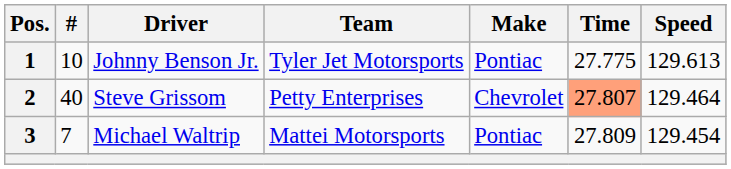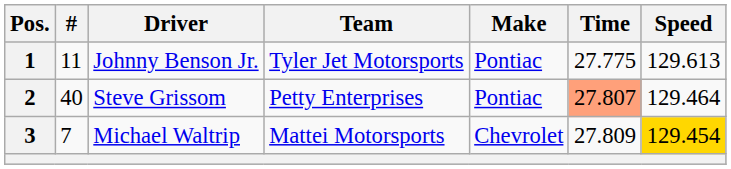 <table class="wikitable" style="font-size:95%">
 <tr>
 <th>Pos.</th>
 <th>#</th>
 <th>Driver</th>
 <th>Team</th>
 <th>Make</th>
 <th>Time</th>
 <th>Speed</th>
 </tr>
 <tr>
 <th>1</th>
-<td>10</td>
+<td>11</td>
 <td><a href='#'>Johnny Benson Jr.</a></td>
 <td><a href='#'>Tyler Jet Motorsports</a></td>
 <td><a href='#'>Pontiac</a></td>
 <td>27.775</td>
 <td>129.613</td>
 </tr>
 <tr>
 <th>2</th>
 <td>40</td>
 <td><a href='#'>Steve Grissom</a></td>
 <td><a href='#'>Petty Enterprises</a></td>
-<td><a href='#'>Chevrolet</a></td>
+<td><a href='#'>Pontiac</a></td>
 <td style="background: lightsalmon;">27.807</td>
 <td>129.464</td>
 </tr>
 <tr>
 <th>3</th>
 <td>7</td>
 <td><a href='#'>Michael Waltrip</a></td>
 <td><a href='#'>Mattei Motorsports</a></td>
-<td><a href='#'>Pontiac</a></td>
+<td><a href='#'>Chevrolet</a></td>
 <td>27.809</td>
-<td>129.454</td>
+<td style="background: gold;">129.454</td>
 </tr>
 <tr>
 <th colspan="7"></th>
 </tr>
 </table>
